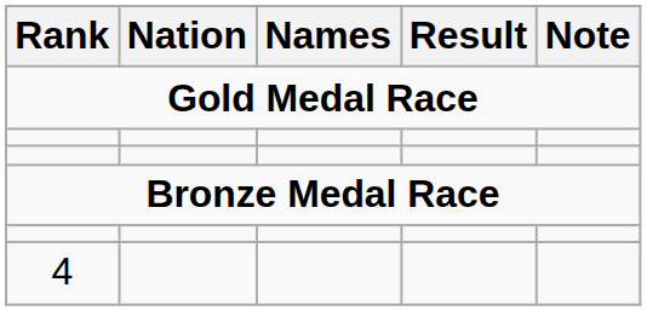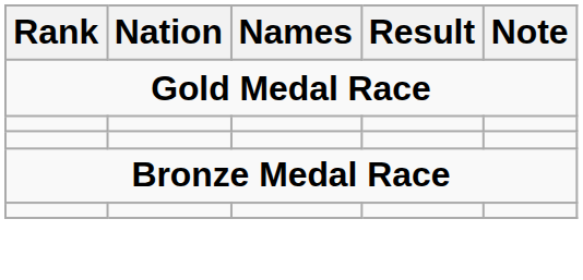 <table class="wikitable" style="text-align:center">
 <tr>
 <th>Rank</th>
 <th>Nation</th>
 <th>Names</th>
 <th>Result</th>
 <th>Note</th>
 </tr>
 <tr>
 <td colspan=5><strong>Gold Medal Race</strong></td>
 </tr>
 <tr>
 <td></td>
 <td align=left></td>
 <td align=left></td>
 <td></td>
 <td></td>
 </tr>
 <tr>
 <td></td>
 <td align=left></td>
 <td align=left></td>
 <td></td>
 <td></td>
 </tr>
 <tr>
 <td colspan=5><strong>Bronze Medal Race</strong></td>
 </tr>
 <tr>
 <td></td>
 <td align=left></td>
 <td align=left></td>
 <td></td>
 <td></td>
 </tr>
-<tr>
-<td>4</td>
-<td align=left></td>
-<td align=left></td>
-<td></td>
-<td></td>
-</tr>
 </table>
